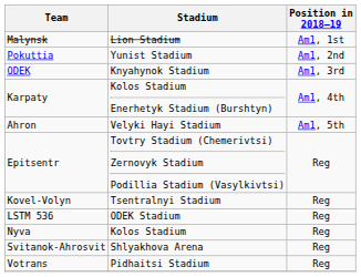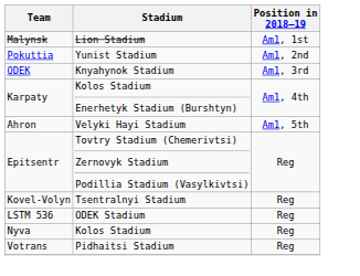 <table class="wikitable sortable" style="text-align: left;">
 <tr>
 <th>Team</th>
 <th>Stadium</th>
 <th>Position in<br><a href='#'>2018–19</a></th>
 </tr>
 <tr>
 <td><del>Malynsk</del></td>
 <td><del>Lion Stadium</del></td>
 <td align="center"><a href='#'>Am1</a>, 1st</td>
 </tr>
 <tr>
 <td><a href='#'>Pokuttia</a></td>
 <td>Yunist Stadium</td>
 <td align="center"><a href='#'>Am1</a>, 2nd</td>
 </tr>
 <tr>
 <td><a href='#'>ODEK</a></td>
 <td>Knyahynok Stadium</td>
 <td align="center"><a href='#'>Am1</a>, 3rd</td>
 </tr>
 <tr>
 <td>Karpaty</td>
 <td>Kolos Stadium<hr>Enerhetyk Stadium (Burshtyn)</td>
 <td align="center"><a href='#'>Am1</a>, 4th</td>
 </tr>
 <tr>
 <td>Ahron</td>
 <td>Velyki Hayi Stadium</td>
 <td align="center"><a href='#'>Am1</a>, 5th</td>
 </tr>
 <tr>
 <td>Epitsentr</td>
 <td>Tovtry Stadium (Chemerivtsi)<hr>Zernovyk Stadium<hr>Podillia Stadium (Vasylkivtsi)</td>
 <td align="center">Reg</td>
 </tr>
 <tr>
 <td>Kovel-Volyn</td>
 <td>Tsentralnyi Stadium</td>
 <td align="center">Reg</td>
 </tr>
 <tr>
 <td>LSTM 536</td>
 <td>ODEK Stadium</td>
 <td align="center">Reg</td>
 </tr>
 <tr>
 <td>Nyva</td>
 <td>Kolos Stadium</td>
 <td align="center">Reg</td>
 </tr>
 <tr>
-<td>Svitanok-Ahrosvit</td>
-<td>Shlyakhova Arena</td>
-<td align="center">Reg</td>
-</tr>
-<tr>
 <td>Votrans</td>
 <td>Pidhaitsi Stadium</td>
 <td align="center">Reg</td>
 </tr>
 <tr>
 </tr>
 </table>
